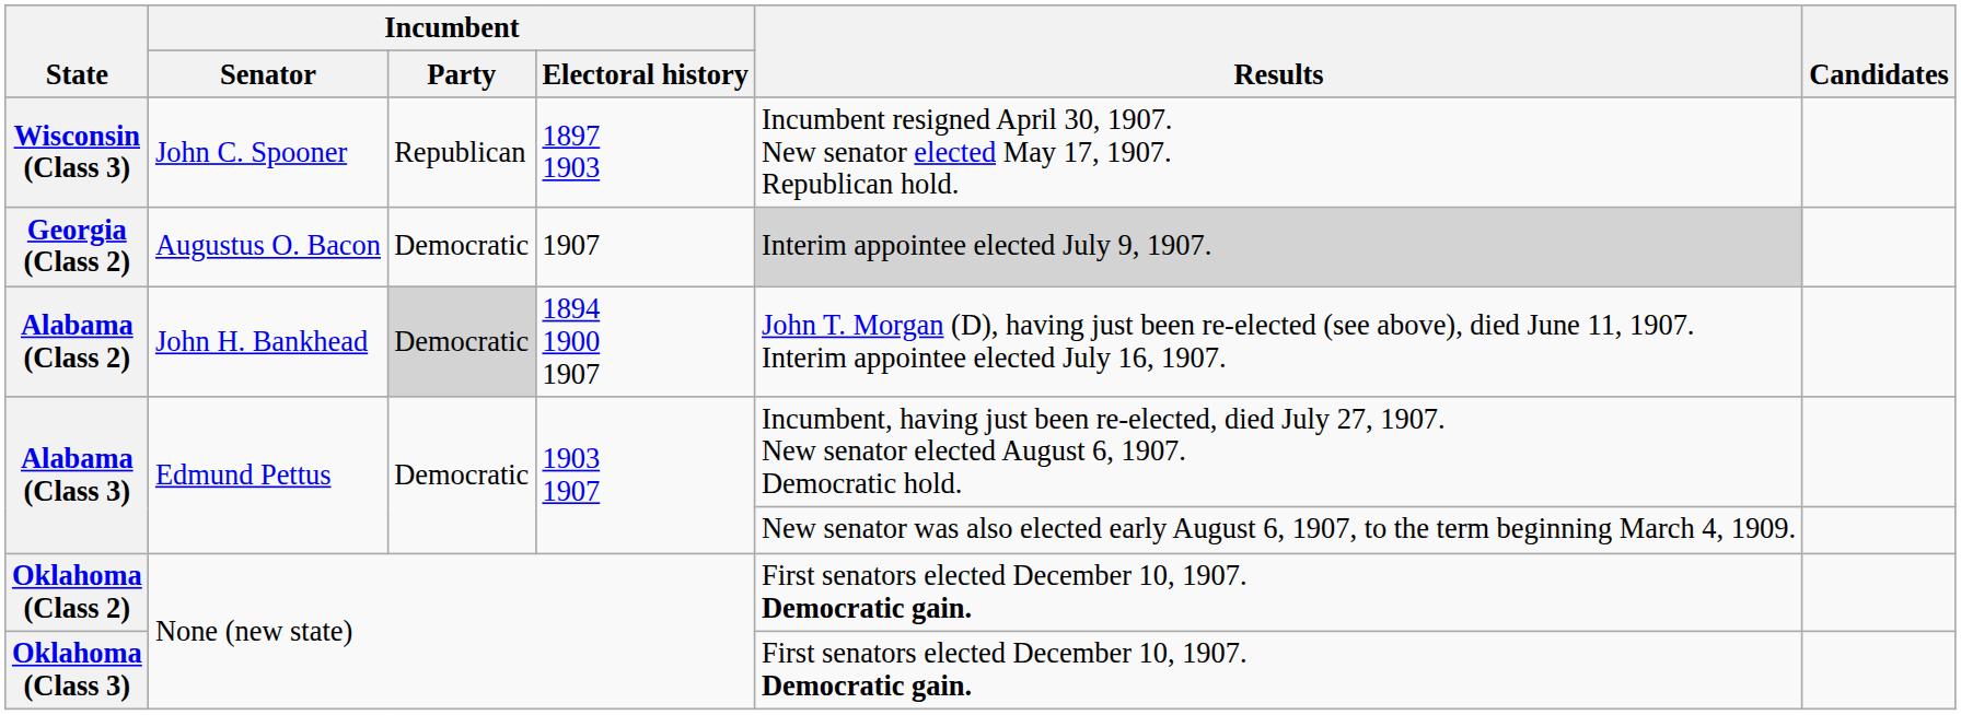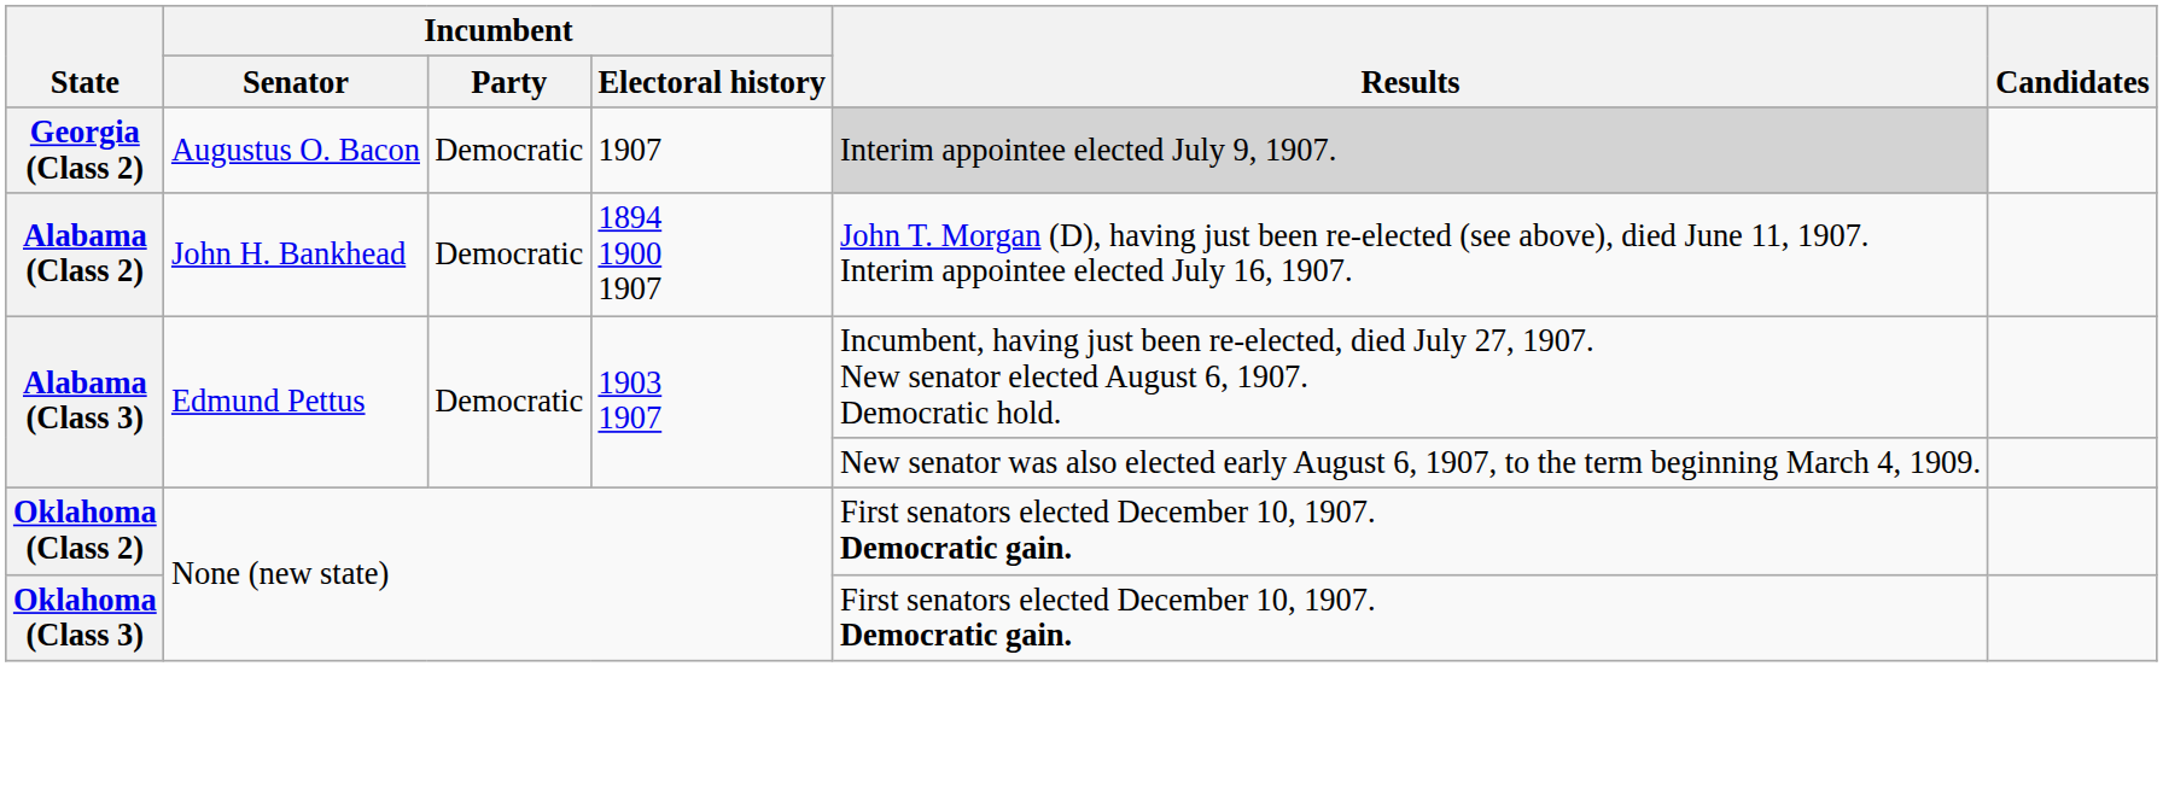 <table class=wikitable>
 <tr valign=bottom>
 <th rowspan=2>State</th>
 <th colspan=3>Incumbent</th>
 <th rowspan=2>Results</th>
 <th rowspan=2>Candidates</th>
 </tr>
 <tr valign=bottom>
 <th>Senator</th>
 <th>Party</th>
 <th>Electoral history</th>
 </tr>
 <tr>
-<th><a href='#'>Wisconsin</a><br>(Class 3)</th>
-<td><a href='#'>John C. Spooner</a></td>
-<td>Republican</td>
-<td><a href='#'>1897</a><br><a href='#'>1903</a></td>
-<td>Incumbent resigned April 30, 1907.<br>New senator <a href='#'>elected</a> May 17, 1907.<br>Republican hold.</td>
-<td nowrap></td>
-</tr>
-<tr>
 <th><a href='#'>Georgia</a><br>(Class 2)</th>
 <td><a href='#'>Augustus O. Bacon</a></td>
 <td>Democratic</td>
 <td>1907 </td>
 <td style="background: lightgrey;">Interim appointee elected July 9, 1907.</td>
 <td nowrap></td>
 </tr>
 <tr>
 <th><a href='#'>Alabama</a><br>(Class 2)</th>
 <td><a href='#'>John H. Bankhead</a></td>
-<td style="background: lightgrey;">Democratic</td>
+<td>Democratic</td>
 <td><a href='#'>1894</a><br><a href='#'>1900</a><br>1907 </td>
 <td><a href='#'>John T. Morgan</a> (D), having just been re-elected (see above), died June 11, 1907.<br>Interim appointee elected July 16, 1907.</td>
 <td nowrap></td>
 </tr>
 <tr>
 <th rowspan=2><a href='#'>Alabama</a><br>(Class 3)</th>
 <td rowspan=2><a href='#'>Edmund Pettus</a></td>
 <td rowspan=2 >Democratic</td>
 <td rowspan=2><a href='#'>1903</a><br><a href='#'>1907</a></td>
 <td>Incumbent, having just been re-elected, died July 27, 1907.<br>New senator elected August 6, 1907.<br>Democratic hold.</td>
 <td nowrap></td>
 </tr>
 <tr>
 <td>New senator was also elected early August 6, 1907, to the term beginning March 4, 1909.</td>
 <td nowrap></td>
 </tr>
 <tr>
 <th><a href='#'>Oklahoma</a><br>(Class 2)</th>
 <td colspan=3 rowspan=2>None (new state)</td>
 <td>First senators elected December 10, 1907.<br><strong>Democratic gain.</strong></td>
 <td nowrap></td>
 </tr>
 <tr>
 <th><a href='#'>Oklahoma</a><br>(Class 3)</th>
 <td>First senators elected December 10, 1907.<br><strong>Democratic gain.</strong></td>
 <td nowrap></td>
 </tr>
 </table>
